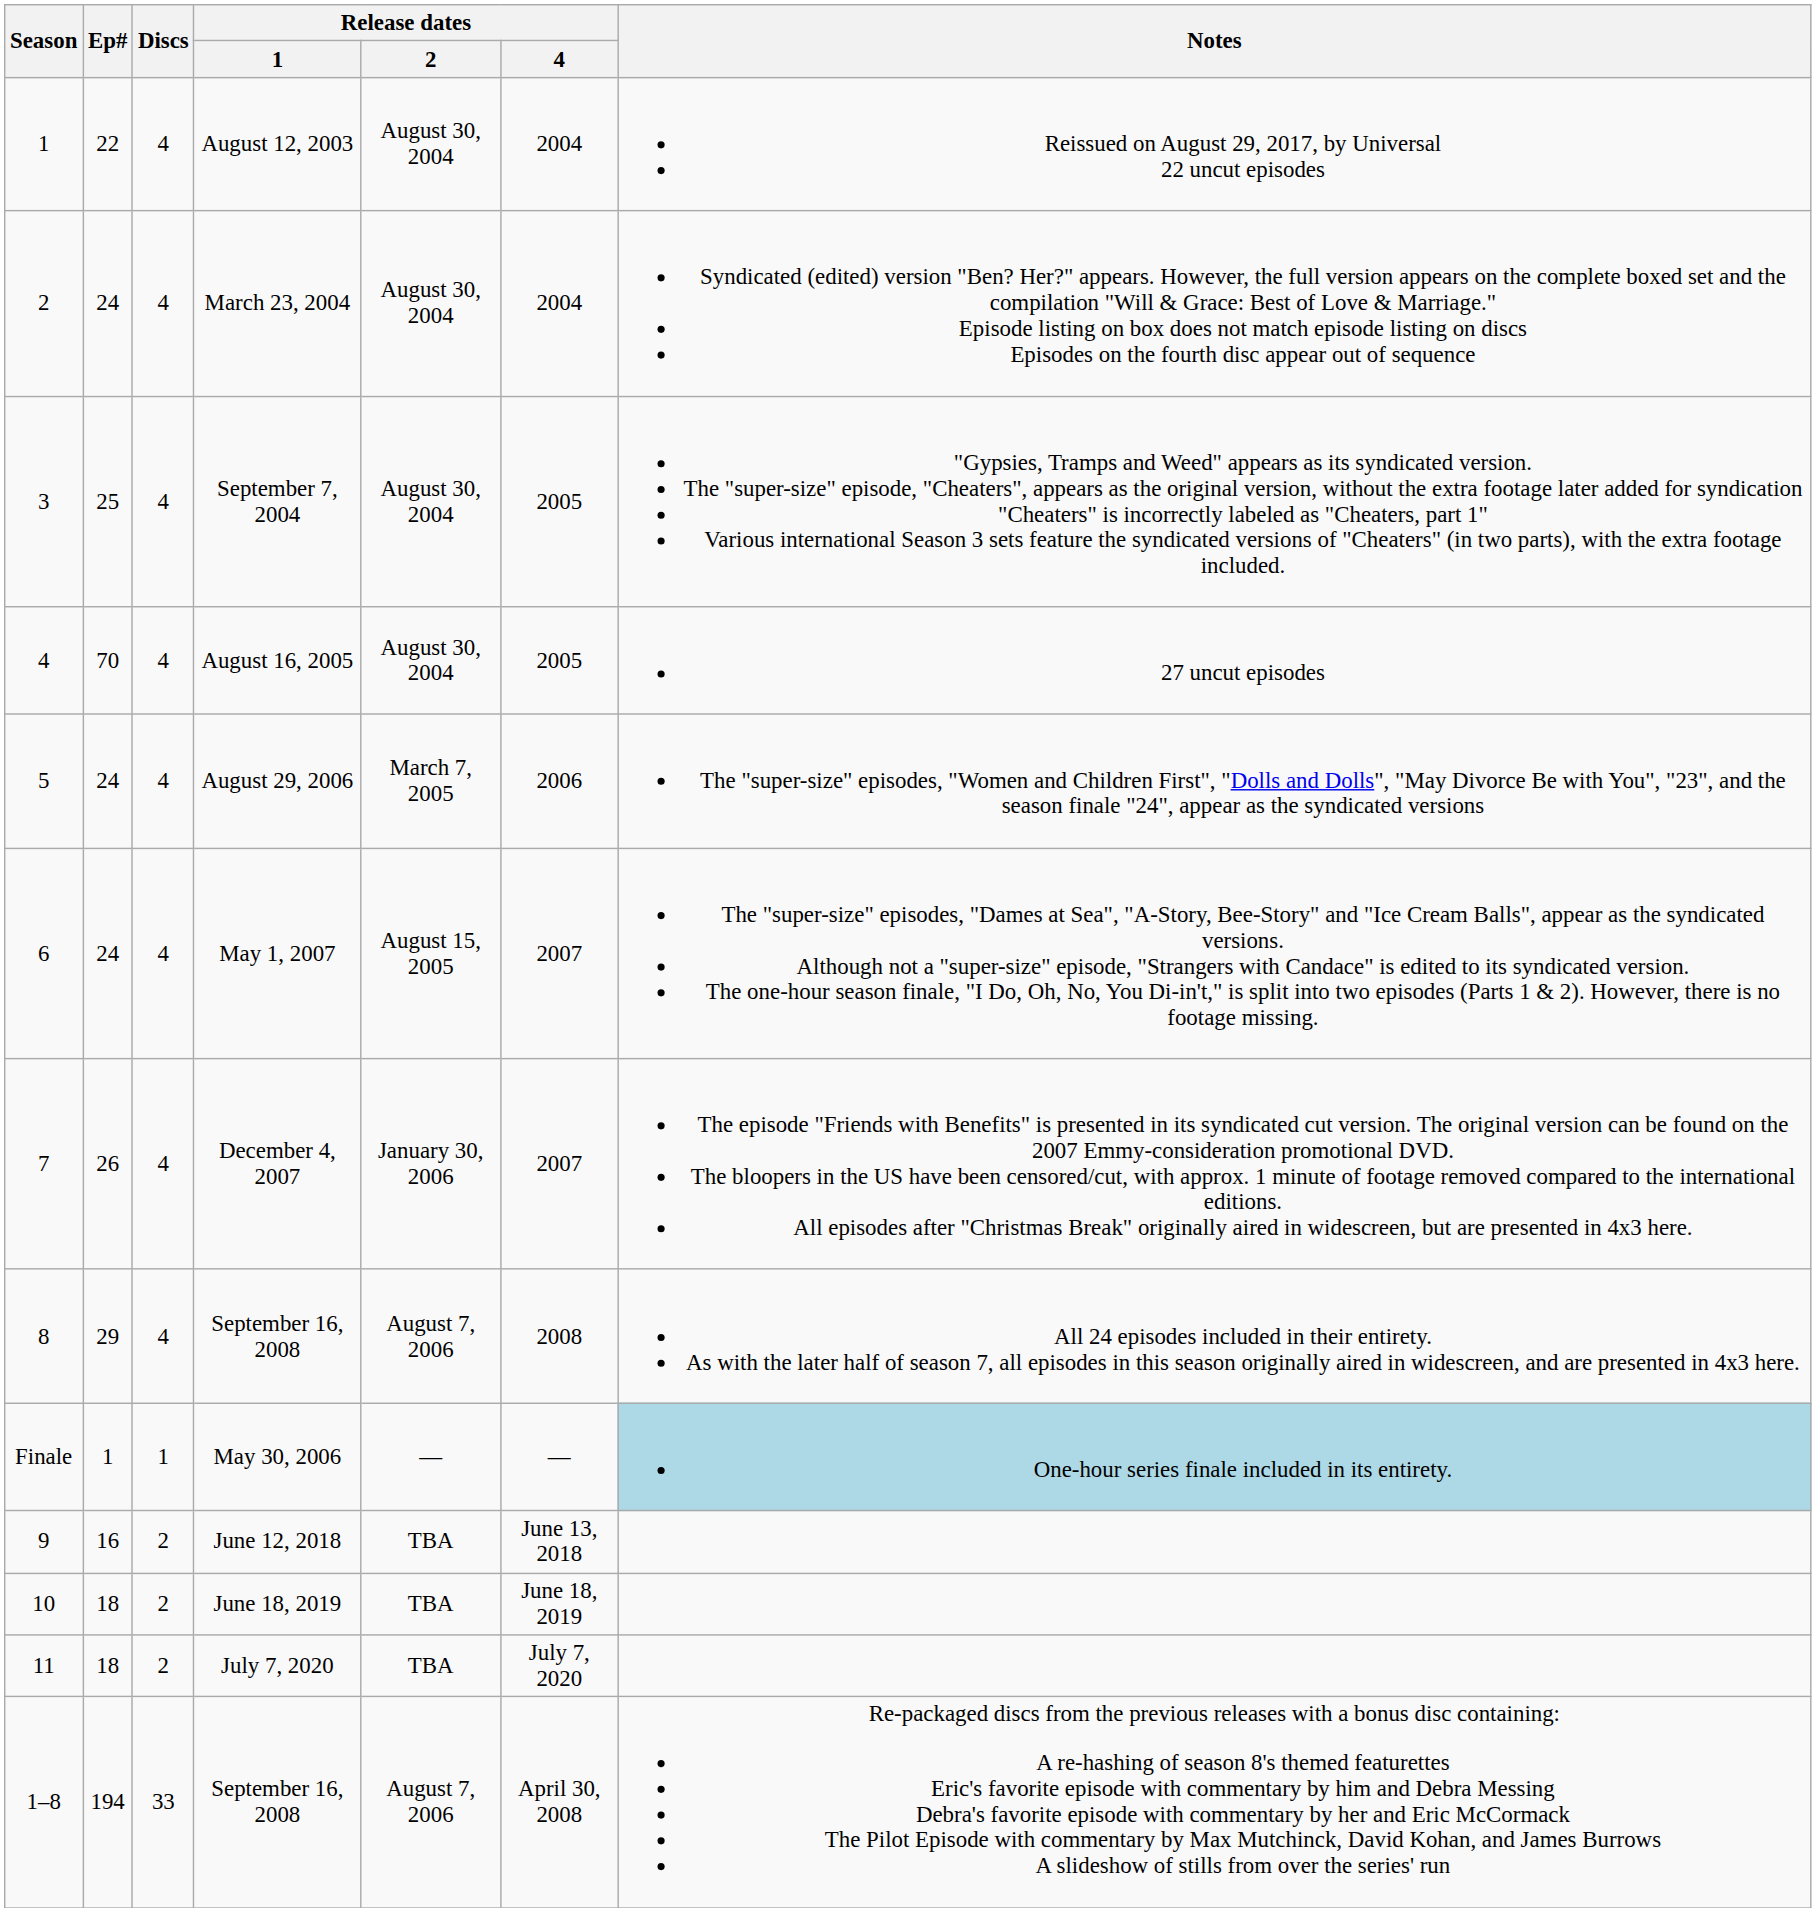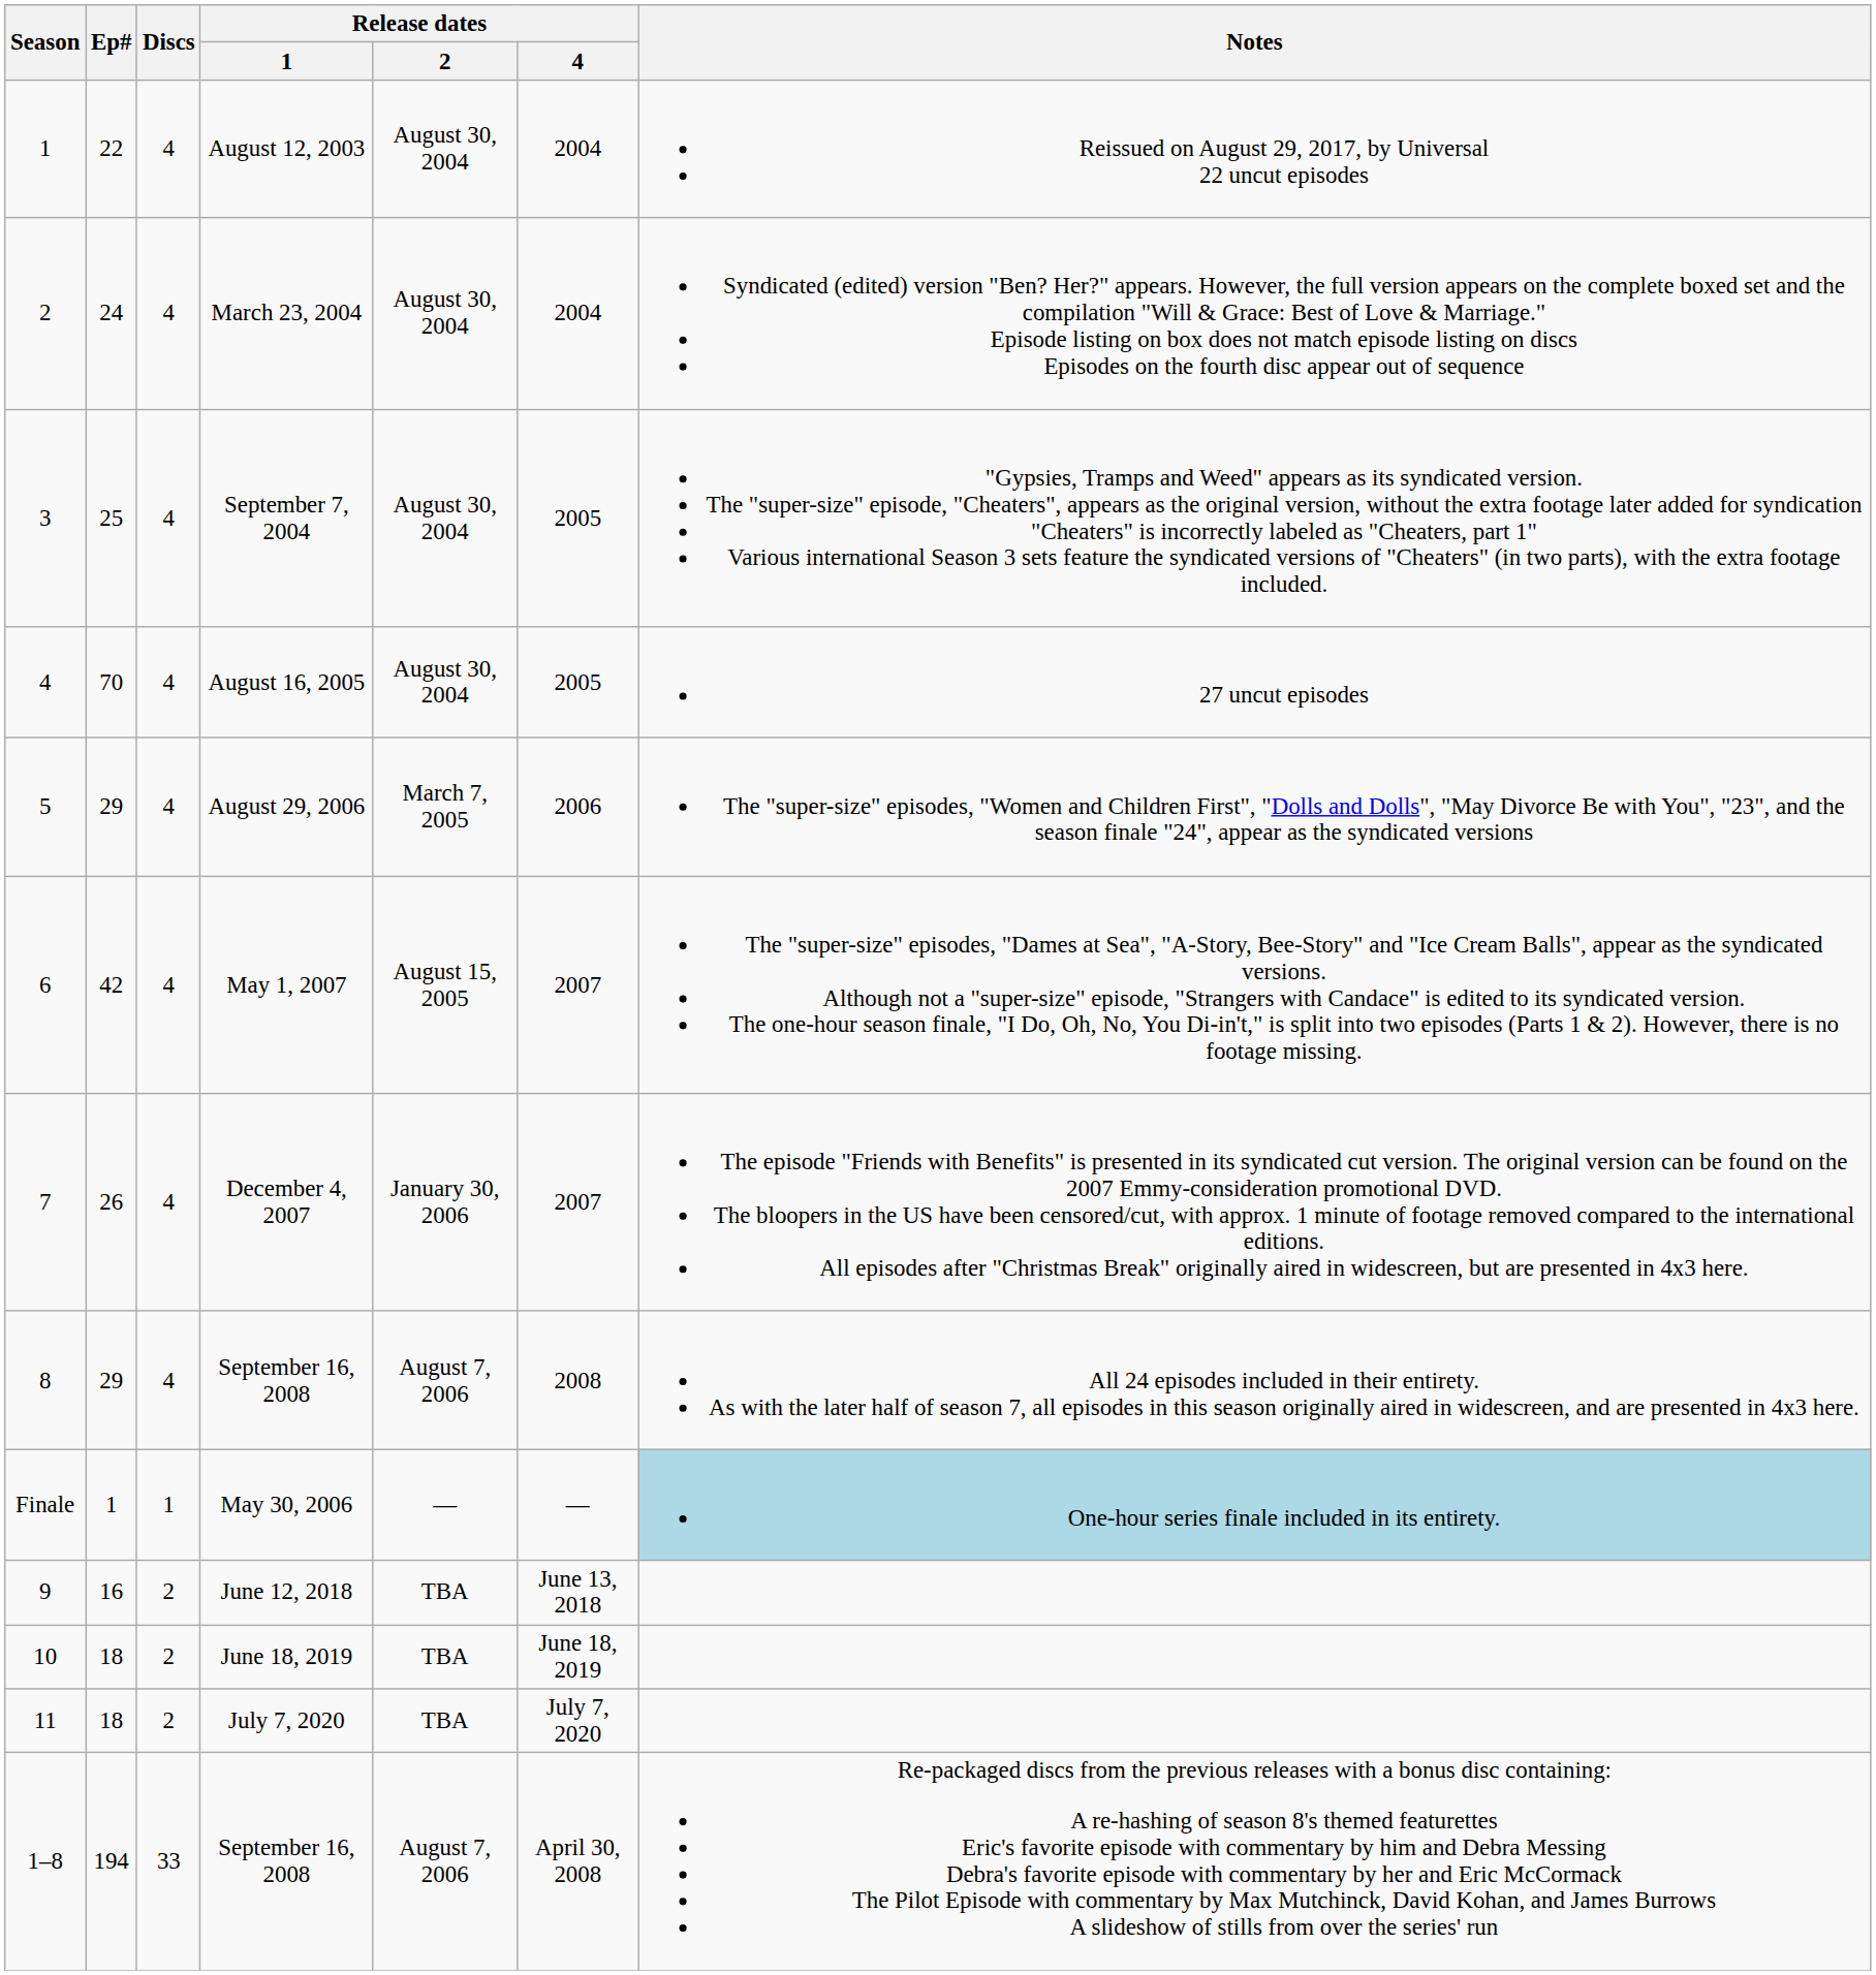 <table class="wikitable" style="width:100%; text-align:center">
 <tr>
 <th rowspan="2">Season</th>
 <th rowspan="2">Ep#</th>
 <th rowspan="2">Discs</th>
 <th colspan="3">Release dates</th>
 <th rowspan="2">Notes</th>
 </tr>
 <tr>
 <th>1</th>
 <th>2</th>
 <th>4</th>
 </tr>
 <tr>
 <td>1</td>
 <td>22</td>
 <td>4</td>
 <td>August 12, 2003</td>
 <td>August 30, 2004</td>
 <td>2004</td>
 <td><br><ul><li>Reissued on August 29, 2017, by Universal</li><li>22 uncut episodes</li></ul></td>
 </tr>
 <tr>
 <td>2</td>
 <td>24</td>
 <td>4</td>
 <td>March 23, 2004</td>
 <td>August 30, 2004</td>
 <td>2004</td>
 <td><br><ul><li>Syndicated (edited) version "Ben? Her?" appears. However, the full version appears on the complete boxed set and the compilation "Will & Grace: Best of Love & Marriage."</li><li>Episode listing on box does not match episode listing on discs</li><li>Episodes on the fourth disc appear out of sequence</li></ul></td>
 </tr>
 <tr>
 <td>3</td>
 <td>25</td>
 <td>4</td>
 <td>September 7, 2004</td>
 <td>August 30, 2004</td>
 <td>2005</td>
 <td><br><ul><li>"Gypsies, Tramps and Weed" appears as its syndicated version.</li><li>The "super-size" episode, "Cheaters", appears as the original version, without the extra footage later added for syndication</li><li>"Cheaters" is incorrectly labeled as "Cheaters, part 1"</li><li>Various international Season 3 sets feature the syndicated versions of "Cheaters" (in two parts), with the extra footage included.</li></ul></td>
 </tr>
 <tr>
 <td>4</td>
 <td>70</td>
 <td>4</td>
 <td>August 16, 2005</td>
 <td>August 30, 2004</td>
 <td>2005</td>
 <td><br><ul><li>27 uncut episodes</li></ul></td>
 </tr>
 <tr>
 <td>5</td>
-<td>24</td>
+<td>29</td>
 <td>4</td>
 <td>August 29, 2006</td>
 <td>March 7, 2005</td>
 <td>2006</td>
 <td><br><ul><li>The "super-size" episodes, "Women and Children First", "<a href='#'>Dolls and Dolls</a>", "May Divorce Be with You", "23", and the season finale "24", appear as the syndicated versions</li></ul></td>
 </tr>
 <tr>
 <td>6</td>
-<td>24</td>
+<td>42</td>
 <td>4</td>
 <td>May 1, 2007</td>
 <td>August 15, 2005</td>
 <td>2007</td>
 <td><br><ul><li>The "super-size" episodes, "Dames at Sea", "A-Story, Bee-Story" and "Ice Cream Balls", appear as the syndicated versions.</li><li>Although not a "super-size" episode, "Strangers with Candace" is edited to its syndicated version.</li><li>The one-hour season finale, "I Do, Oh, No, You Di-in't," is split into two episodes (Parts 1 & 2). However, there is no footage missing.</li></ul></td>
 </tr>
 <tr>
 <td>7</td>
 <td>26</td>
 <td>4</td>
 <td>December 4, 2007</td>
 <td>January 30, 2006</td>
 <td>2007</td>
 <td><br><ul><li>The episode "Friends with Benefits" is presented in its syndicated cut version. The original version can be found on the 2007 Emmy-consideration promotional DVD.</li><li>The bloopers in the US have been censored/cut, with approx. 1 minute of footage removed compared to the international editions.</li><li>All episodes after "Christmas Break" originally aired in widescreen, but are presented in 4x3 here.</li></ul></td>
 </tr>
 <tr>
 <td>8</td>
 <td>29</td>
 <td>4</td>
 <td>September 16, 2008</td>
 <td>August 7, 2006</td>
 <td>2008</td>
 <td><br><ul><li>All 24 episodes included in their entirety.</li><li>As with the later half of season 7, all episodes in this season originally aired in widescreen, and are presented in 4x3 here.</li></ul></td>
 </tr>
 <tr>
 <td>Finale</td>
 <td>1</td>
 <td>1</td>
 <td>May 30, 2006</td>
 <td>—</td>
 <td>—</td>
 <td style="background: lightblue;"><br><ul><li>One-hour series finale included in its entirety.</li></ul></td>
 </tr>
 <tr>
 <td>9</td>
 <td>16</td>
 <td>2</td>
 <td>June 12, 2018</td>
 <td>TBA</td>
 <td>June 13, 2018</td>
 <td></td>
 </tr>
 <tr>
 <td>10</td>
 <td>18</td>
 <td>2</td>
 <td>June 18, 2019</td>
 <td>TBA</td>
 <td>June 18, 2019</td>
 <td></td>
 </tr>
 <tr>
 <td>11</td>
 <td>18</td>
 <td>2</td>
 <td>July 7, 2020</td>
 <td>TBA</td>
 <td>July 7, 2020</td>
 </tr>
 <tr>
 <td>1–8</td>
 <td>194</td>
 <td>33</td>
 <td>September 16, 2008</td>
 <td>August 7, 2006</td>
 <td>April 30, 2008</td>
 <td>Re-packaged discs from the previous releases with a bonus disc containing:<br><ul><li>A re-hashing of season 8's themed featurettes</li><li>Eric's favorite episode with commentary by him and Debra Messing</li><li>Debra's favorite episode with commentary by her and Eric McCormack</li><li>The Pilot Episode with commentary by Max Mutchinck, David Kohan, and James Burrows</li><li>A slideshow of stills from over the series' run</li></ul></td>
 </tr>
 </table>
